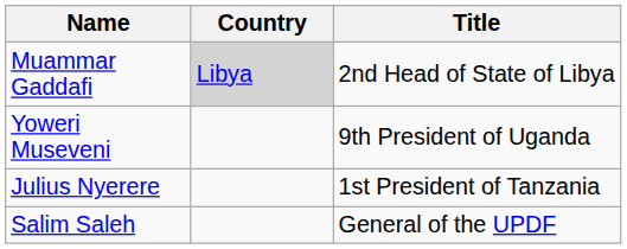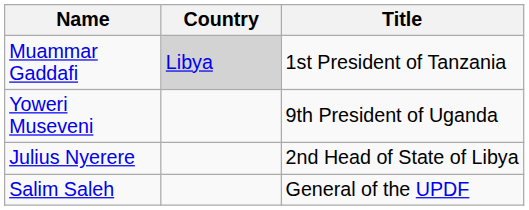 <table class="wikitable">
 <tr>
 <th width="120px">Name</th>
 <th width="90px">Country</th>
 <th>Title</th>
 </tr>
 <tr>
 <td><a href='#'>Muammar Gaddafi</a></td>
 <td style="background: lightgrey;"> <a href='#'>Libya</a></td>
-<td>2nd Head of State of Libya</td>
+<td>1st President of Tanzania</td>
 </tr>
 <tr>
 <td><a href='#'>Yoweri Museveni</a></td>
 <td></td>
 <td>9th President of Uganda</td>
 </tr>
 <tr>
 <td><a href='#'>Julius Nyerere</a></td>
 <td></td>
-<td>1st President of Tanzania</td>
+<td>2nd Head of State of Libya</td>
 </tr>
 <tr>
 <td><a href='#'>Salim Saleh</a></td>
 <td></td>
 <td>General of the <a href='#'>UPDF</a></td>
 </tr>
 </table>
